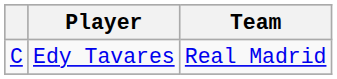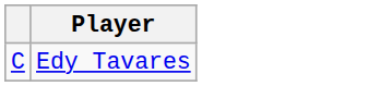 <table class="wikitable">
 <tr>
 <th align="center"></th>
 <th align="center">Player</th>
-<th align="center">Team</th>
 </tr>
 <tr>
 <td align=center><a href='#'>C</a></td>
 <td> <a href='#'>Edy Tavares</a></td>
-<td><a href='#'>Real Madrid</a></td>
 </tr>
 </table>
